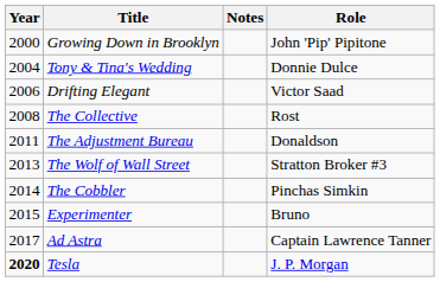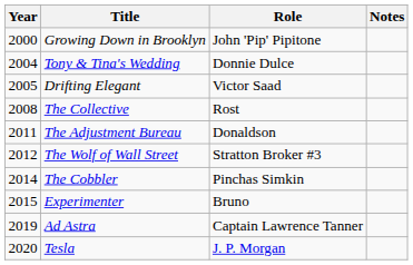 <table class="wikitable sortable">
 <tr>
 <th>Year</th>
 <th>Title</th>
+<th>Role</th>
 <th>Notes</th>
-<th>Role</th>
 </tr>
 <tr>
 <td>2000</td>
 <td><em>Growing Down in Brooklyn</em></td>
+<td>John 'Pip' Pipitone</td>
 <td></td>
-<td>John 'Pip' Pipitone</td>
 </tr>
 <tr>
 <td>2004</td>
 <td><em><a href='#'>Tony & Tina's Wedding</a></em></td>
+<td>Donnie Dulce</td>
 <td></td>
-<td>Donnie Dulce</td>
 </tr>
 <tr>
-<td>2006</td>
+<td>2005</td>
 <td><em>Drifting Elegant</em></td>
+<td>Victor Saad</td>
 <td></td>
-<td>Victor Saad</td>
 </tr>
 <tr>
 <td>2008</td>
 <td><a href='#'><em>The Collective</em></a></td>
+<td>Rost</td>
 <td></td>
-<td>Rost</td>
 </tr>
 <tr>
 <td>2011</td>
 <td><em><a href='#'>The Adjustment Bureau</a></em></td>
+<td>Donaldson</td>
 <td></td>
-<td>Donaldson</td>
 </tr>
 <tr>
-<td>2013</td>
+<td>2012</td>
 <td><a href='#'><em>The Wolf of Wall Street</em></a></td>
+<td>Stratton Broker #3</td>
 <td></td>
-<td>Stratton Broker #3</td>
 </tr>
 <tr>
 <td>2014</td>
 <td><a href='#'><em>The Cobbler</em></a></td>
+<td>Pinchas Simkin</td>
 <td></td>
-<td>Pinchas Simkin</td>
 </tr>
 <tr>
 <td>2015</td>
 <td><a href='#'><em>Experimenter</em></a></td>
+<td>Bruno</td>
 <td></td>
-<td>Bruno</td>
 </tr>
 <tr>
-<td>2017</td>
+<td>2019</td>
 <td><a href='#'><em>Ad Astra</em></a></td>
+<td>Captain Lawrence Tanner</td>
 <td></td>
-<td>Captain Lawrence Tanner</td>
 </tr>
 <tr>
-<td><strong>2020</strong></td>
+<td>2020</td>
 <td><a href='#'><em>Tesla</em></a></td>
+<td><a href='#'>J. P. Morgan</a></td>
 <td></td>
-<td><a href='#'>J. P. Morgan</a></td>
 </tr>
 </table>
